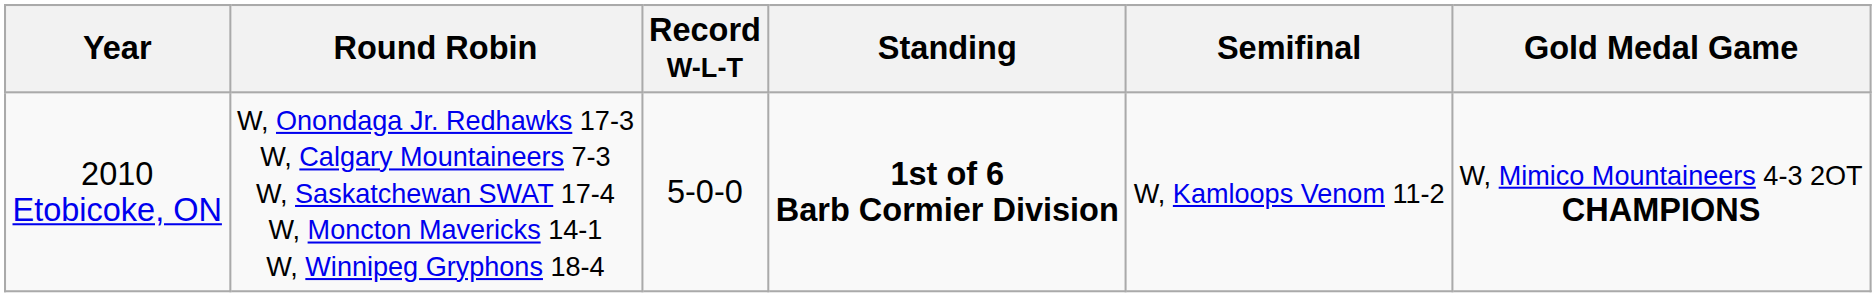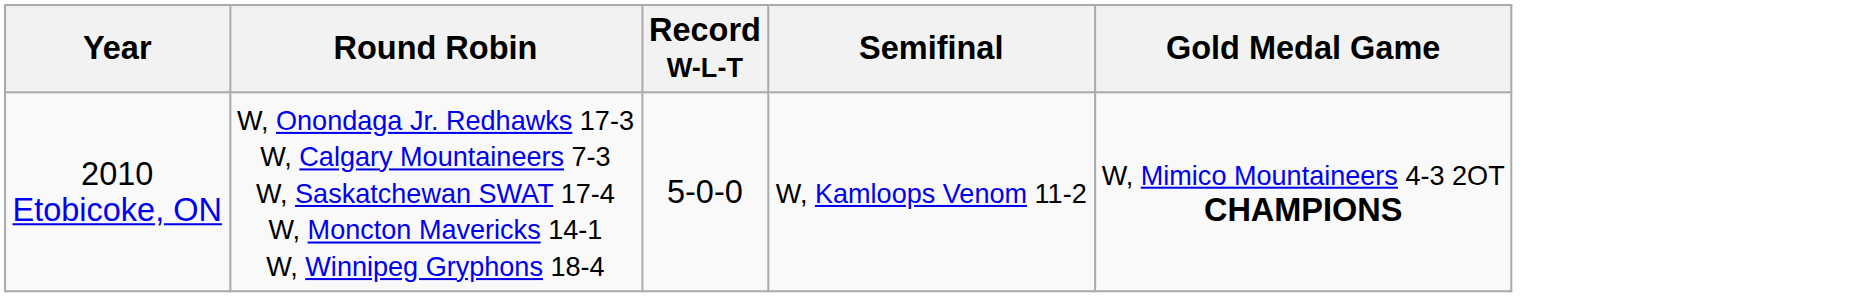 <table class="wikitable" style="text-align:center;">
 <tr>
 <th>Year</th>
 <th>Round Robin</th>
 <th>Record<br><small>W-L-T</small></th>
-<th>Standing</th>
 <th>Semifinal</th>
 <th>Gold Medal Game</th>
 </tr>
 <tr>
 <td>2010<br><a href='#'>Etobicoke, ON</a></td>
 <td><small>W, <a href='#'>Onondaga Jr. Redhawks</a> 17-3<br>W, <a href='#'>Calgary Mountaineers</a> 7-3<br>W, <a href='#'>Saskatchewan SWAT</a> 17-4<br>W, <a href='#'>Moncton Mavericks</a> 14-1<br>W, <a href='#'>Winnipeg Gryphons</a> 18-4</small></td>
 <td>5-0-0</td>
-<td><strong>1st of 6<br>Barb Cormier Division</strong></td>
 <td><small>W, <a href='#'>Kamloops Venom</a> 11-2</small></td>
 <td><small> W, <a href='#'>Mimico Mountaineers</a> 4-3 2OT</small><br><strong>CHAMPIONS</strong></td>
 </tr>
 </table>
